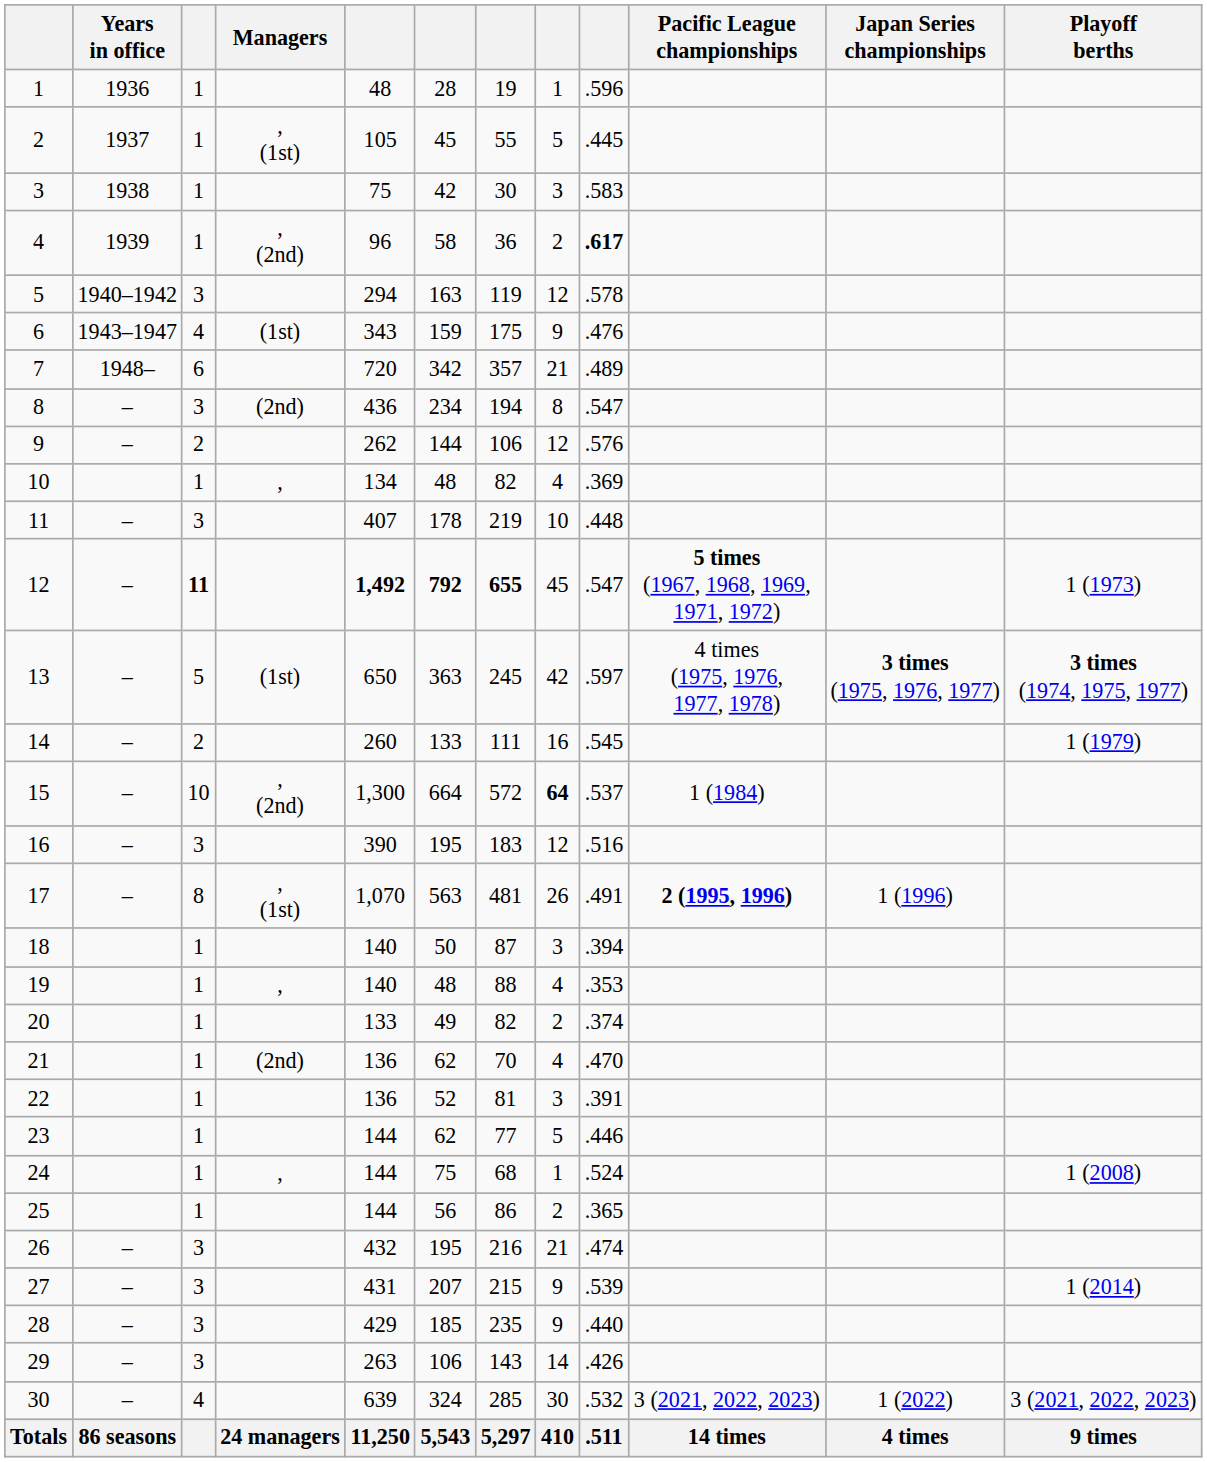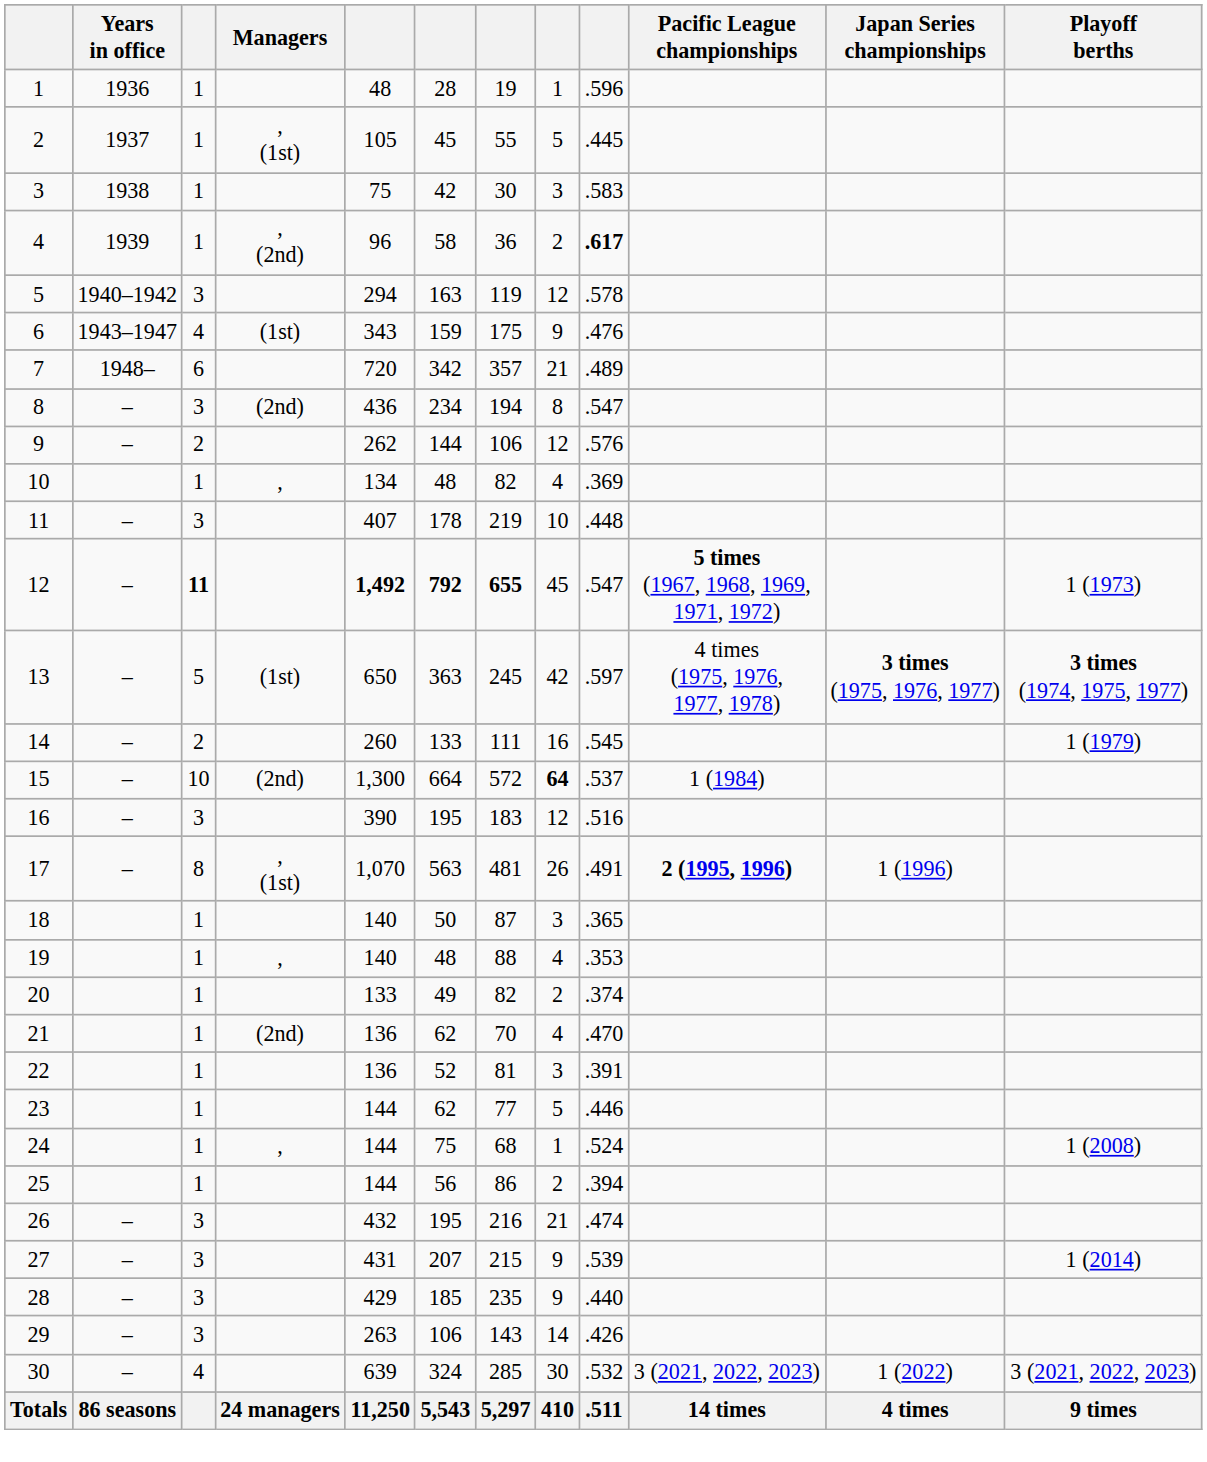 <table Class="wikitable sortable"style="text-align:center;white-space:nowrap; font-size: small;">
 <tr>
 <th></th>
 <th>Years<br>in office</th>
 <th></th>
 <th>Managers</th>
 <th></th>
 <th></th>
 <th></th>
 <th></th>
 <th></th>
 <th>Pacific League<br>championships</th>
 <th>Japan Series<br>championships</th>
 <th>Playoff<br>berths</th>
 </tr>
 <tr>
 <td>1</td>
 <td>1936</td>
 <td>1</td>
 <td></td>
 <td>48</td>
 <td>28</td>
 <td>19</td>
 <td>1</td>
 <td>.596</td>
 <td></td>
 <td></td>
 <td></td>
 </tr>
 <tr>
 <td>2</td>
 <td>1937</td>
 <td>1</td>
 <td>,<br> (1st)</td>
 <td>105</td>
 <td>45</td>
 <td>55</td>
 <td>5</td>
 <td>.445</td>
 <td></td>
 <td></td>
 <td></td>
 </tr>
 <tr>
 <td>3</td>
 <td>1938</td>
 <td>1</td>
 <td></td>
 <td>75</td>
 <td>42</td>
 <td>30</td>
 <td>3</td>
 <td>.583</td>
 <td></td>
 <td></td>
 <td></td>
 </tr>
 <tr>
 <td>4</td>
 <td>1939</td>
 <td>1</td>
 <td>,<br> (2nd)</td>
 <td>96</td>
 <td>58</td>
 <td>36</td>
 <td>2</td>
 <td><strong>.617</strong></td>
 <td></td>
 <td></td>
 <td></td>
 </tr>
 <tr>
 <td>5</td>
 <td>1940–1942</td>
 <td>3</td>
 <td></td>
 <td>294</td>
 <td>163</td>
 <td>119</td>
 <td>12</td>
 <td>.578</td>
 <td></td>
 <td></td>
 <td></td>
 </tr>
 <tr>
 <td>6</td>
 <td>1943–1947</td>
 <td>4</td>
 <td> (1st)</td>
 <td>343</td>
 <td>159</td>
 <td>175</td>
 <td>9</td>
 <td>.476</td>
 <td></td>
 <td></td>
 <td></td>
 </tr>
 <tr>
 <td>7</td>
 <td>1948–</td>
 <td>6</td>
 <td></td>
 <td>720</td>
 <td>342</td>
 <td>357</td>
 <td>21</td>
 <td>.489</td>
 <td></td>
 <td></td>
 <td></td>
 </tr>
 <tr>
 <td>8</td>
 <td>–</td>
 <td>3</td>
 <td> (2nd)</td>
 <td>436</td>
 <td>234</td>
 <td>194</td>
 <td>8</td>
 <td>.547</td>
 <td></td>
 <td></td>
 <td></td>
 </tr>
 <tr>
 <td>9</td>
 <td>–</td>
 <td>2</td>
 <td></td>
 <td>262</td>
 <td>144</td>
 <td>106</td>
 <td>12</td>
 <td>.576</td>
 <td></td>
 <td></td>
 <td></td>
 </tr>
 <tr>
 <td>10</td>
 <td></td>
 <td>1</td>
 <td>,<br></td>
 <td>134</td>
 <td>48</td>
 <td>82</td>
 <td>4</td>
 <td>.369</td>
 <td></td>
 <td></td>
 <td></td>
 </tr>
 <tr>
 <td>11</td>
 <td>–</td>
 <td>3</td>
 <td></td>
 <td>407</td>
 <td>178</td>
 <td>219</td>
 <td>10</td>
 <td>.448</td>
 <td></td>
 <td></td>
 <td></td>
 </tr>
 <tr>
 <td>12</td>
 <td>–</td>
 <td><strong>11</strong></td>
 <td></td>
 <td><strong>1,492</strong></td>
 <td><strong>792</strong></td>
 <td><strong>655</strong></td>
 <td>45</td>
 <td>.547</td>
 <td><strong>5 times</strong><br>(<a href='#'>1967</a>, <a href='#'>1968</a>, <a href='#'>1969</a>,<br><a href='#'>1971</a>, <a href='#'>1972</a>)</td>
 <td></td>
 <td>1 (<a href='#'>1973</a>)</td>
 </tr>
 <tr>
 <td>13</td>
 <td>–</td>
 <td>5</td>
 <td> (1st)</td>
 <td>650</td>
 <td>363</td>
 <td>245</td>
 <td>42</td>
 <td>.597</td>
 <td>4 times<br>(<a href='#'>1975</a>, <a href='#'>1976</a>,<br><a href='#'>1977</a>, <a href='#'>1978</a>)</td>
 <td><strong>3 times</strong><br>(<a href='#'>1975</a>, <a href='#'>1976</a>, <a href='#'>1977</a>)</td>
 <td><strong>3 times</strong><br>(<a href='#'>1974</a>, <a href='#'>1975</a>, <a href='#'>1977</a>)</td>
 </tr>
 <tr>
 <td>14</td>
 <td>–</td>
 <td>2</td>
 <td></td>
 <td>260</td>
 <td>133</td>
 <td>111</td>
 <td>16</td>
 <td>.545</td>
 <td></td>
 <td></td>
 <td>1 (<a href='#'>1979</a>)</td>
 </tr>
 <tr>
 <td>15</td>
 <td>–</td>
 <td>10</td>
-<td>,<br> (2nd)</td>
+<td> (2nd)</td>
 <td>1,300</td>
 <td>664</td>
 <td>572</td>
 <td><strong>64</strong></td>
 <td>.537</td>
 <td>1 (<a href='#'>1984</a>)</td>
 <td></td>
 <td></td>
 </tr>
 <tr>
 <td>16</td>
 <td>–</td>
 <td>3</td>
 <td></td>
 <td>390</td>
 <td>195</td>
 <td>183</td>
 <td>12</td>
 <td>.516</td>
 <td></td>
 <td></td>
 <td></td>
 </tr>
 <tr>
 <td>17</td>
 <td>–</td>
 <td>8</td>
 <td>,<br> (1st)</td>
 <td>1,070</td>
 <td>563</td>
 <td>481</td>
 <td>26</td>
 <td>.491</td>
 <td><strong>2 (<a href='#'>1995</a>, <a href='#'>1996</a>)</strong></td>
 <td>1 (<a href='#'>1996</a>)</td>
 <td></td>
 </tr>
 <tr>
 <td>18</td>
 <td></td>
 <td>1</td>
 <td></td>
 <td>140</td>
 <td>50</td>
 <td>87</td>
 <td>3</td>
-<td>.394</td>
+<td>.365</td>
 <td></td>
 <td></td>
 <td></td>
 </tr>
 <tr>
 <td>19</td>
 <td></td>
 <td>1</td>
 <td>,<br></td>
 <td>140</td>
 <td>48</td>
 <td>88</td>
 <td>4</td>
 <td>.353</td>
 <td></td>
 <td></td>
 <td></td>
 </tr>
 <tr>
 <td>20</td>
 <td></td>
 <td>1</td>
 <td></td>
 <td>133</td>
 <td>49</td>
 <td>82</td>
 <td>2</td>
 <td>.374</td>
 <td></td>
 <td></td>
 <td></td>
 </tr>
 <tr>
 <td>21</td>
 <td></td>
 <td>1</td>
 <td> (2nd)</td>
 <td>136</td>
 <td>62</td>
 <td>70</td>
 <td>4</td>
 <td>.470</td>
 <td></td>
 <td></td>
 <td></td>
 </tr>
 <tr>
 <td>22</td>
 <td></td>
 <td>1</td>
 <td></td>
 <td>136</td>
 <td>52</td>
 <td>81</td>
 <td>3</td>
 <td>.391</td>
 <td></td>
 <td></td>
 <td></td>
 </tr>
 <tr>
 <td>23</td>
 <td></td>
 <td>1</td>
 <td></td>
 <td>144</td>
 <td>62</td>
 <td>77</td>
 <td>5</td>
 <td>.446</td>
 <td></td>
 <td></td>
 <td></td>
 </tr>
 <tr>
 <td>24</td>
 <td></td>
 <td>1</td>
 <td>,<br></td>
 <td>144</td>
 <td>75</td>
 <td>68</td>
 <td>1</td>
 <td>.524</td>
 <td></td>
 <td></td>
 <td>1 (<a href='#'>2008</a>)</td>
 </tr>
 <tr>
 <td>25</td>
 <td></td>
 <td>1</td>
 <td></td>
 <td>144</td>
 <td>56</td>
 <td>86</td>
 <td>2</td>
-<td>.365</td>
+<td>.394</td>
 <td></td>
 <td></td>
 <td></td>
 </tr>
 <tr>
 <td>26</td>
 <td>–</td>
 <td>3</td>
 <td></td>
 <td>432</td>
 <td>195</td>
 <td>216</td>
 <td>21</td>
 <td>.474</td>
 <td></td>
 <td></td>
 <td></td>
 </tr>
 <tr>
 <td>27</td>
 <td>–</td>
 <td>3</td>
 <td></td>
 <td>431</td>
 <td>207</td>
 <td>215</td>
 <td>9</td>
 <td>.539</td>
 <td></td>
 <td></td>
 <td>1 (<a href='#'>2014</a>)</td>
 </tr>
 <tr>
 <td>28</td>
 <td>–</td>
 <td>3</td>
 <td></td>
 <td>429</td>
 <td>185</td>
 <td>235</td>
 <td>9</td>
 <td>.440</td>
 <td></td>
 <td></td>
 <td></td>
 </tr>
 <tr>
 <td>29</td>
 <td>–</td>
 <td>3</td>
 <td></td>
 <td>263</td>
 <td>106</td>
 <td>143</td>
 <td>14</td>
 <td>.426</td>
 <td></td>
 <td></td>
 <td></td>
 </tr>
 <tr>
 <td>30</td>
 <td>–</td>
 <td>4</td>
 <td></td>
 <td>639</td>
 <td>324</td>
 <td>285</td>
 <td>30</td>
 <td>.532</td>
 <td>3 (<a href='#'>2021</a>, <a href='#'>2022</a>, <a href='#'>2023</a>)</td>
 <td>1 (<a href='#'>2022</a>)</td>
 <td>3 (<a href='#'>2021</a>, <a href='#'>2022</a>, <a href='#'>2023</a>)</td>
 </tr>
 <tr class="sortbottom">
 <th scope="row" style="text-align:center"><strong>Totals</strong></th>
 <th>86 seasons</th>
 <th></th>
 <th>24 managers</th>
 <th>11,250</th>
 <th>5,543</th>
 <th>5,297</th>
 <th>410</th>
 <th>.511</th>
 <th>14 times</th>
 <th>4 times</th>
 <th>9 times</th>
 </tr>
 </table>
